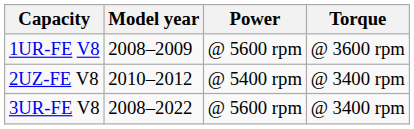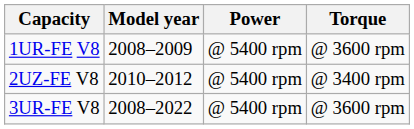 <table class="wikitable">
 <tr>
 <th>Capacity</th>
 <th>Model year</th>
 <th>Power</th>
 <th>Torque</th>
 </tr>
 <tr>
 <td> <a href='#'>1UR-FE</a> <a href='#'>V8</a></td>
 <td>2008–2009</td>
-<td> @ 5600 rpm</td>
+<td> @ 5400 rpm</td>
 <td> @ 3600 rpm</td>
 </tr>
 <tr>
 <td> <a href='#'>2UZ-FE</a> V8</td>
 <td>2010–2012</td>
 <td> @ 5400 rpm</td>
 <td> @ 3400 rpm</td>
 </tr>
 <tr>
 <td> <a href='#'>3UR-FE</a> V8</td>
 <td>2008–2022</td>
-<td> @ 5600 rpm</td>
-<td> @ 3400 rpm</td>
+<td> @ 5400 rpm</td>
+<td> @ 3600 rpm</td>
 </tr>
 </table>
